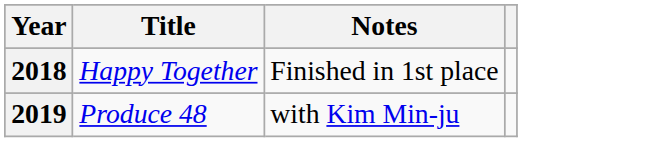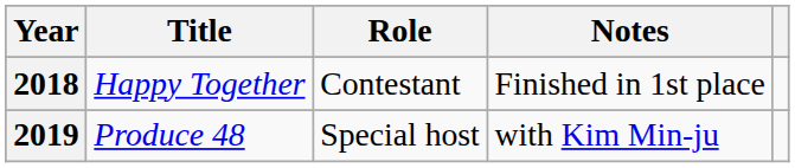 <table class="wikitable plainrowheaders">
 <tr>
 <th scope="col">Year</th>
 <th scope="col">Title</th>
+<th scope="col">Role</th>
 <th scope="col">Notes</th>
 <th scope="col" class="unsortable"></th>
 </tr>
 <tr>
 <th scope="row">2018</th>
 <td><em><a href='#'>Happy Together</a></em></td>
+<td>Contestant</td>
 <td>Finished in 1st place</td>
 <td style="text-align:center"></td>
 </tr>
 <tr>
 <th scope="row">2019</th>
 <td><em><a href='#'>Produce 48</a></em></td>
+<td>Special host</td>
 <td>with <a href='#'>Kim Min-ju</a></td>
 <td style="text-align:center"></td>
 </tr>
 </table>
